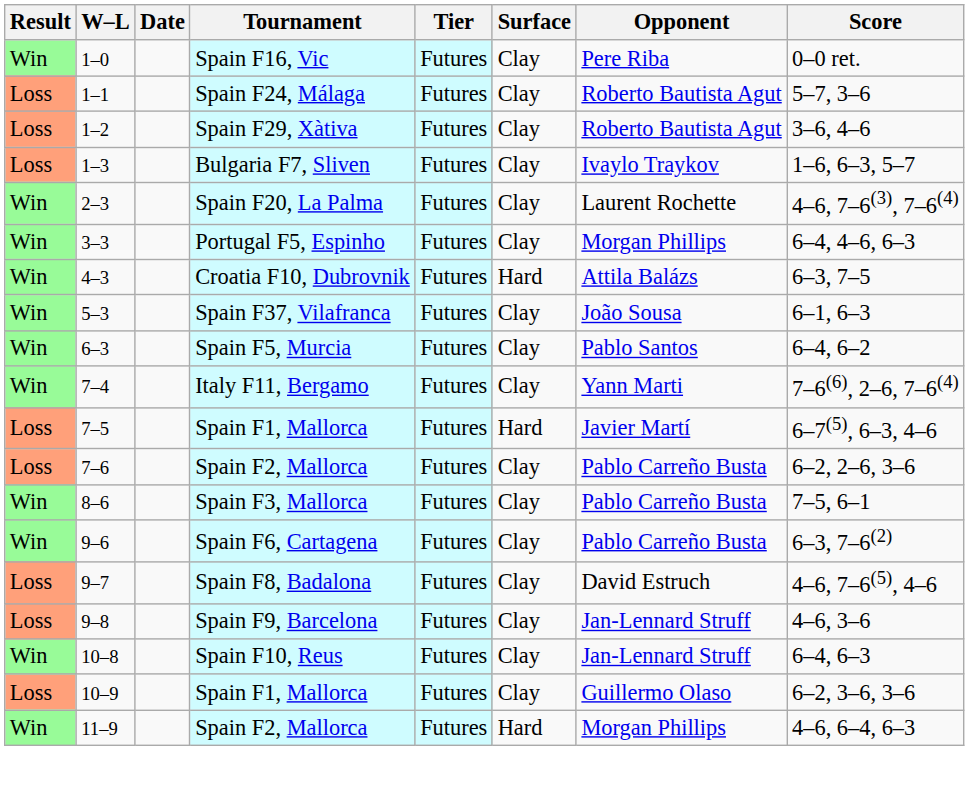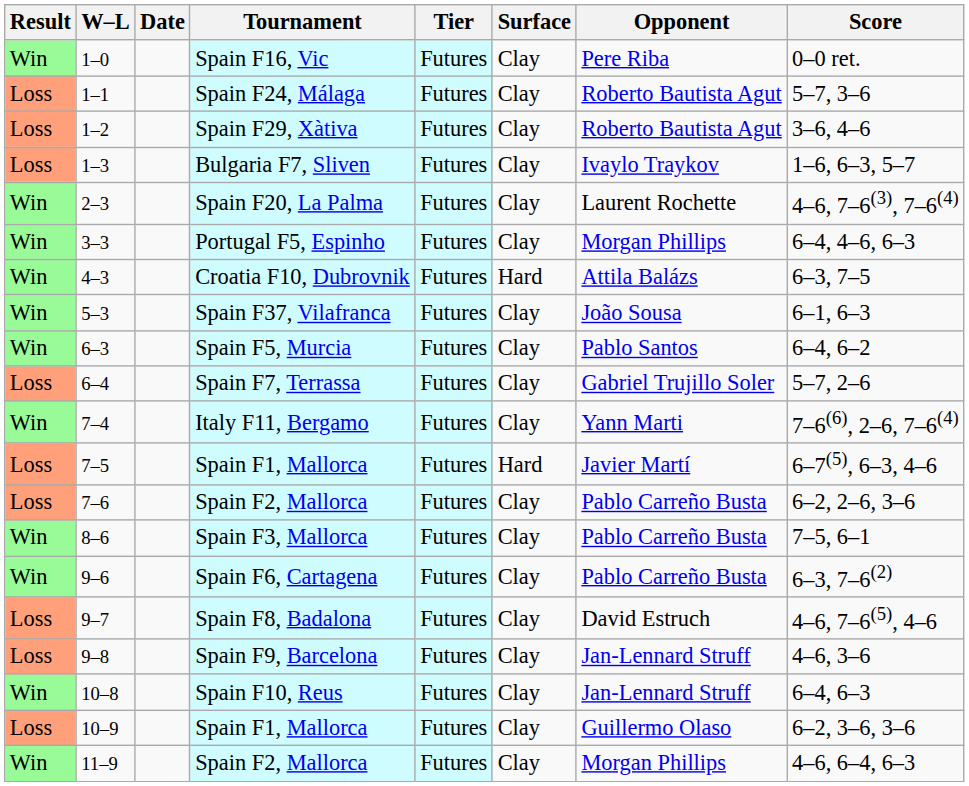 <table class="sortable wikitable">
 <tr>
 <th>Result</th>
 <th class="unsortable">W–L</th>
 <th>Date</th>
 <th>Tournament</th>
 <th>Tier</th>
 <th>Surface</th>
 <th>Opponent</th>
 <th class="unsortable">Score</th>
 </tr>
 <tr>
 <td style="background:#98fb98;">Win</td>
 <td><small>1–0</small></td>
 <td></td>
 <td style="background:#cffcff;">Spain F16, <a href='#'>Vic</a></td>
 <td style="background:#cffcff;">Futures</td>
 <td>Clay</td>
 <td> <a href='#'>Pere Riba</a></td>
 <td>0–0 ret.</td>
 </tr>
 <tr>
 <td style="background:#ffa07a;">Loss</td>
 <td><small>1–1</small></td>
 <td></td>
 <td style="background:#cffcff;">Spain F24, <a href='#'>Málaga</a></td>
 <td style="background:#cffcff;">Futures</td>
 <td>Clay</td>
 <td> <a href='#'>Roberto Bautista Agut</a></td>
 <td>5–7, 3–6</td>
 </tr>
 <tr>
 <td style="background:#ffa07a;">Loss</td>
 <td><small>1–2</small></td>
 <td></td>
 <td style="background:#cffcff;">Spain F29, <a href='#'>Xàtiva</a></td>
 <td style="background:#cffcff;">Futures</td>
 <td>Clay</td>
 <td> <a href='#'>Roberto Bautista Agut</a></td>
 <td>3–6, 4–6</td>
 </tr>
 <tr>
 <td style="background:#ffa07a;">Loss</td>
 <td><small>1–3</small></td>
 <td></td>
 <td style="background:#cffcff;">Bulgaria F7, <a href='#'>Sliven</a></td>
 <td style="background:#cffcff;">Futures</td>
 <td>Clay</td>
 <td> <a href='#'>Ivaylo Traykov</a></td>
 <td>1–6, 6–3, 5–7</td>
 </tr>
 <tr>
 <td style="background:#98fb98;">Win</td>
 <td><small>2–3</small></td>
 <td></td>
 <td style="background:#cffcff;">Spain F20, <a href='#'>La Palma</a></td>
 <td style="background:#cffcff;">Futures</td>
 <td>Clay</td>
 <td> Laurent Rochette</td>
 <td>4–6, 7–6<sup>(3)</sup>, 7–6<sup>(4)</sup></td>
 </tr>
 <tr>
 <td style="background:#98fb98;">Win</td>
 <td><small>3–3</small></td>
 <td></td>
 <td style="background:#cffcff;">Portugal F5, <a href='#'>Espinho</a></td>
 <td style="background:#cffcff;">Futures</td>
 <td>Clay</td>
 <td> <a href='#'>Morgan Phillips</a></td>
 <td>6–4, 4–6, 6–3</td>
 </tr>
 <tr>
 <td style="background:#98fb98;">Win</td>
 <td><small>4–3</small></td>
 <td></td>
 <td style="background:#cffcff;">Croatia F10, <a href='#'>Dubrovnik</a></td>
 <td style="background:#cffcff;">Futures</td>
 <td>Hard</td>
 <td> <a href='#'>Attila Balázs</a></td>
 <td>6–3, 7–5</td>
 </tr>
 <tr>
 <td style="background:#98fb98;">Win</td>
 <td><small>5–3</small></td>
 <td></td>
 <td style="background:#cffcff;">Spain F37, <a href='#'>Vilafranca</a></td>
 <td style="background:#cffcff;">Futures</td>
 <td>Clay</td>
 <td> <a href='#'>João Sousa</a></td>
 <td>6–1, 6–3</td>
 </tr>
 <tr>
 <td style="background:#98fb98;">Win</td>
 <td><small>6–3</small></td>
 <td></td>
 <td style="background:#cffcff;">Spain F5, <a href='#'>Murcia</a></td>
 <td style="background:#cffcff;">Futures</td>
 <td>Clay</td>
 <td> <a href='#'>Pablo Santos</a></td>
 <td>6–4, 6–2</td>
 </tr>
 <tr>
+<td style="background:#ffa07a;">Loss</td>
+<td><small>6–4</small></td>
+<td></td>
+<td style="background:#cffcff;">Spain F7, <a href='#'>Terrassa</a></td>
+<td style="background:#cffcff;">Futures</td>
+<td>Clay</td>
+<td> <a href='#'>Gabriel Trujillo Soler</a></td>
+<td>5–7, 2–6</td>
+</tr>
+<tr>
 <td style="background:#98fb98;">Win</td>
 <td><small>7–4</small></td>
 <td></td>
 <td style="background:#cffcff;">Italy F11, <a href='#'>Bergamo</a></td>
 <td style="background:#cffcff;">Futures</td>
 <td>Clay</td>
 <td> <a href='#'>Yann Marti</a></td>
 <td>7–6<sup>(6)</sup>, 2–6, 7–6<sup>(4)</sup></td>
 </tr>
 <tr>
 <td style="background:#ffa07a;">Loss</td>
 <td><small>7–5</small></td>
 <td></td>
 <td style="background:#cffcff;">Spain F1, <a href='#'>Mallorca</a></td>
 <td style="background:#cffcff;">Futures</td>
 <td>Hard</td>
 <td> <a href='#'>Javier Martí</a></td>
 <td>6–7<sup>(5)</sup>, 6–3, 4–6</td>
 </tr>
 <tr>
 <td style="background:#ffa07a;">Loss</td>
 <td><small>7–6</small></td>
 <td></td>
 <td style="background:#cffcff;">Spain F2, <a href='#'>Mallorca</a></td>
 <td style="background:#cffcff;">Futures</td>
 <td>Clay</td>
 <td> <a href='#'>Pablo Carreño Busta</a></td>
 <td>6–2, 2–6, 3–6</td>
 </tr>
 <tr>
 <td style="background:#98fb98;">Win</td>
 <td><small>8–6</small></td>
 <td></td>
 <td style="background:#cffcff;">Spain F3, <a href='#'>Mallorca</a></td>
 <td style="background:#cffcff;">Futures</td>
 <td>Clay</td>
 <td> <a href='#'>Pablo Carreño Busta</a></td>
 <td>7–5, 6–1</td>
 </tr>
 <tr>
 <td style="background:#98fb98;">Win</td>
 <td><small>9–6</small></td>
 <td></td>
 <td style="background:#cffcff;">Spain F6, <a href='#'>Cartagena</a></td>
 <td style="background:#cffcff;">Futures</td>
 <td>Clay</td>
 <td> <a href='#'>Pablo Carreño Busta</a></td>
 <td>6–3, 7–6<sup>(2)</sup></td>
 </tr>
 <tr>
 <td style="background:#ffa07a;">Loss</td>
 <td><small>9–7</small></td>
 <td></td>
 <td style="background:#cffcff;">Spain F8, <a href='#'>Badalona</a></td>
 <td style="background:#cffcff;">Futures</td>
 <td>Clay</td>
 <td> David Estruch</td>
 <td>4–6, 7–6<sup>(5)</sup>, 4–6</td>
 </tr>
 <tr>
 <td style="background:#ffa07a;">Loss</td>
 <td><small>9–8</small></td>
 <td></td>
 <td style="background:#cffcff;">Spain F9, <a href='#'>Barcelona</a></td>
 <td style="background:#cffcff;">Futures</td>
 <td>Clay</td>
 <td> <a href='#'>Jan-Lennard Struff</a></td>
 <td>4–6, 3–6</td>
 </tr>
 <tr>
 <td style="background:#98fb98;">Win</td>
 <td><small>10–8</small></td>
 <td></td>
 <td style="background:#cffcff;">Spain F10, <a href='#'>Reus</a></td>
 <td style="background:#cffcff;">Futures</td>
 <td>Clay</td>
 <td> <a href='#'>Jan-Lennard Struff</a></td>
 <td>6–4, 6–3</td>
 </tr>
 <tr>
 <td style="background:#ffa07a;">Loss</td>
 <td><small>10–9</small></td>
 <td></td>
 <td style="background:#cffcff;">Spain F1, <a href='#'>Mallorca</a></td>
 <td style="background:#cffcff;">Futures</td>
 <td>Clay</td>
 <td> <a href='#'>Guillermo Olaso</a></td>
 <td>6–2, 3–6, 3–6</td>
 </tr>
 <tr>
 <td style="background:#98fb98;">Win</td>
 <td><small>11–9</small></td>
 <td></td>
 <td style="background:#cffcff;">Spain F2, <a href='#'>Mallorca</a></td>
 <td style="background:#cffcff;">Futures</td>
-<td>Hard</td>
+<td>Clay</td>
 <td> <a href='#'>Morgan Phillips</a></td>
 <td>4–6, 6–4, 6–3</td>
 </tr>
 </table>
